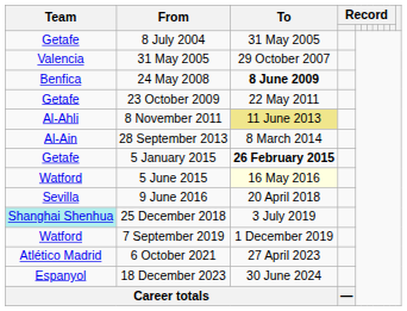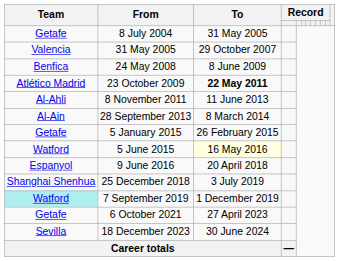 <table class="wikitable" style="text-align: center">
 <tr>
 <th rowspan="2">Team</th>
 <th rowspan="2">From</th>
 <th rowspan="2">To</th>
 <th colspan="8">Record</th>
 <th rowspan=2></th>
 </tr>
 <tr>
 <th></th>
 <th></th>
 <th></th>
 <th></th>
 <th></th>
 <th></th>
 <th></th>
 <th></th>
 </tr>
 <tr>
 <td><a href='#'>Getafe</a></td>
 <td>8 July 2004</td>
 <td>31 May 2005<br></td>
 <td></td>
 </tr>
 <tr>
 <td><a href='#'>Valencia</a></td>
 <td>31 May 2005</td>
 <td>29 October 2007<br></td>
 <td></td>
 </tr>
 <tr>
 <td><a href='#'>Benfica</a></td>
 <td>24 May 2008</td>
-<td><strong>8 June 2009<br></strong></td>
+<td>8 June 2009<br></td>
 <td></td>
 </tr>
 <tr>
-<td><a href='#'>Getafe</a></td>
+<td><a href='#'>Atlético Madrid</a></td>
 <td>23 October 2009</td>
-<td>22 May 2011<br></td>
+<td><strong>22 May 2011<br></strong></td>
 <td></td>
 </tr>
 <tr>
 <td><a href='#'>Al-Ahli</a></td>
 <td>8 November 2011</td>
-<td style="background: khaki;">11 June 2013<br></td>
+<td>11 June 2013<br></td>
 <td></td>
 </tr>
 <tr>
 <td><a href='#'>Al-Ain</a></td>
 <td>28 September 2013</td>
 <td>8 March 2014<br></td>
 <td></td>
 </tr>
 <tr>
 <td><a href='#'>Getafe</a></td>
 <td>5 January 2015</td>
-<td><strong>26 February 2015<br></strong></td>
+<td>26 February 2015<br></td>
 <td></td>
 </tr>
 <tr>
 <td><a href='#'>Watford</a></td>
 <td>5 June 2015</td>
 <td style="background: lightyellow;">16 May 2016<br></td>
 <td></td>
 </tr>
 <tr>
-<td><a href='#'>Sevilla</a></td>
+<td><a href='#'>Espanyol</a></td>
 <td>9 June 2016</td>
 <td>20 April 2018<br></td>
 <td></td>
 </tr>
 <tr>
-<td style="background: paleturquoise;"><a href='#'>Shanghai Shenhua</a></td>
+<td><a href='#'>Shanghai Shenhua</a></td>
 <td>25 December 2018</td>
 <td>3 July 2019<br></td>
 <td></td>
 </tr>
 <tr>
-<td><a href='#'>Watford</a></td>
+<td style="background: paleturquoise;"><a href='#'>Watford</a></td>
 <td>7 September 2019</td>
 <td>1 December 2019<br></td>
 <td></td>
 </tr>
 <tr>
-<td><a href='#'>Atlético Madrid</a></td>
+<td><a href='#'>Getafe</a></td>
 <td>6 October 2021</td>
 <td>27 April 2023<br></td>
 <td></td>
 </tr>
 <tr>
-<td><a href='#'>Espanyol</a></td>
+<td><a href='#'>Sevilla</a></td>
 <td>18 December 2023</td>
 <td>30 June 2024<br></td>
 <td></td>
 </tr>
 <tr>
 <th colspan="3">Career totals<br></th>
 <th>—</th>
 </tr>
 </table>
